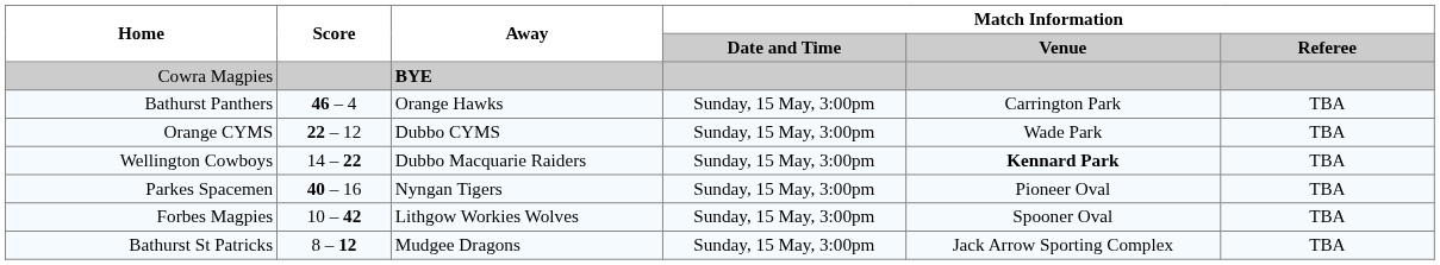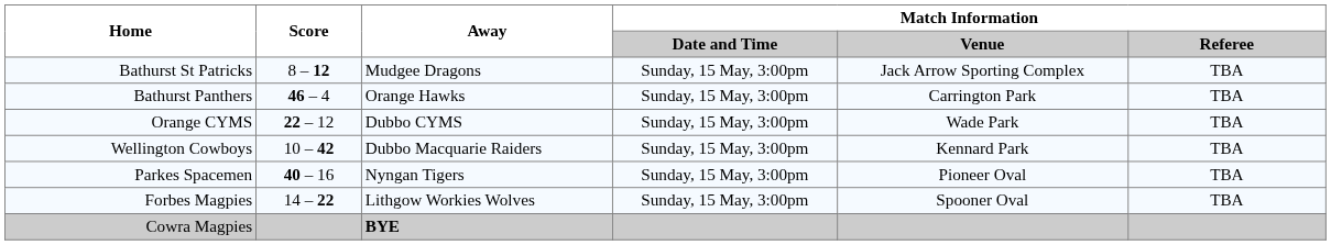 <table border="1" cellpadding="3" cellspacing="0" width="100%" style="border-collapse:collapse;  text-align:center;">
 <tr>
 <th rowspan="2" width="19%">Home</th>
 <th rowspan="2" width="8%">Score</th>
 <th rowspan="2" width="19%">Away</th>
 <th colspan="3">Match Information</th>
 </tr>
 <tr style="background:#CCCCCC">
 <th width="17%">Date and Time</th>
 <th width="22%">Venue</th>
 <th width="50%">Referee</th>
 </tr>
-<tr style="text-align:center; background:#CCCCCC;">
-<td align="right">Cowra Magpies </td>
-<td></td>
-<td align="left"><strong>BYE</strong></td>
-<td></td>
-<td></td>
-<td></td>
+<tr style="text-align:center; background:#f5faff;">
+<td align="right">Bathurst St Patricks </td>
+<td>8 – <strong>12</strong></td>
+<td align="left"> Mudgee Dragons</td>
+<td>Sunday, 15 May, 3:00pm</td>
+<td>Jack Arrow Sporting Complex</td>
+<td>TBA</td>
 </tr>
 <tr style="text-align:center; background:#f5faff;">
 <td align="right">Bathurst Panthers </td>
 <td><strong>46</strong> – 4</td>
 <td align="left"> Orange Hawks</td>
 <td>Sunday, 15 May, 3:00pm</td>
 <td>Carrington Park</td>
 <td>TBA</td>
 </tr>
 <tr style="text-align:center; background:#f5faff;">
 <td align="right">Orange CYMS </td>
 <td><strong>22</strong> – 12</td>
 <td align="left"> Dubbo CYMS</td>
 <td>Sunday, 15 May, 3:00pm</td>
 <td>Wade Park</td>
 <td>TBA</td>
 </tr>
 <tr style="text-align:center; background:#f5faff;">
 <td align="right">Wellington Cowboys </td>
-<td>14 – <strong>22</strong></td>
+<td>10 – <strong>42</strong></td>
 <td align="left"> Dubbo Macquarie Raiders</td>
 <td>Sunday, 15 May, 3:00pm</td>
-<td><strong>Kennard Park</strong></td>
+<td>Kennard Park</td>
 <td>TBA</td>
 </tr>
 <tr style="text-align:center; background:#f5faff;">
 <td align="right">Parkes Spacemen </td>
 <td><strong>40</strong> – 16</td>
 <td align="left"> Nyngan Tigers</td>
 <td>Sunday, 15 May, 3:00pm</td>
 <td>Pioneer Oval</td>
 <td>TBA</td>
 </tr>
 <tr style="text-align:center; background:#f5faff;">
 <td align="right">Forbes Magpies </td>
-<td>10 – <strong>42</strong></td>
+<td>14 – <strong>22</strong></td>
 <td align="left"> Lithgow Workies Wolves</td>
 <td>Sunday, 15 May, 3:00pm</td>
 <td>Spooner Oval</td>
 <td>TBA</td>
 </tr>
-<tr style="text-align:center; background:#f5faff;">
-<td align="right">Bathurst St Patricks </td>
-<td>8 – <strong>12</strong></td>
-<td align="left"> Mudgee Dragons</td>
-<td>Sunday, 15 May, 3:00pm</td>
-<td>Jack Arrow Sporting Complex</td>
-<td>TBA</td>
+<tr style="text-align:center; background:#CCCCCC;">
+<td align="right">Cowra Magpies </td>
+<td></td>
+<td align="left"><strong>BYE</strong></td>
+<td></td>
+<td></td>
+<td></td>
 </tr>
 </table>
